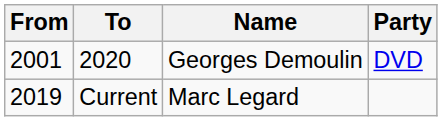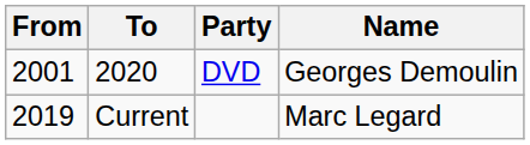 <table class="wikitable">
 <tr>
 <th>From</th>
 <th>To</th>
+<th>Party</th>
 <th>Name</th>
-<th>Party</th>
 </tr>
 <tr>
 <td>2001</td>
 <td>2020</td>
+<td><a href='#'>DVD</a></td>
 <td>Georges Demoulin</td>
-<td><a href='#'>DVD</a></td>
 </tr>
 <tr>
 <td>2019</td>
 <td>Current</td>
+<td></td>
 <td>Marc Legard</td>
-<td></td>
 </tr>
 </table>
